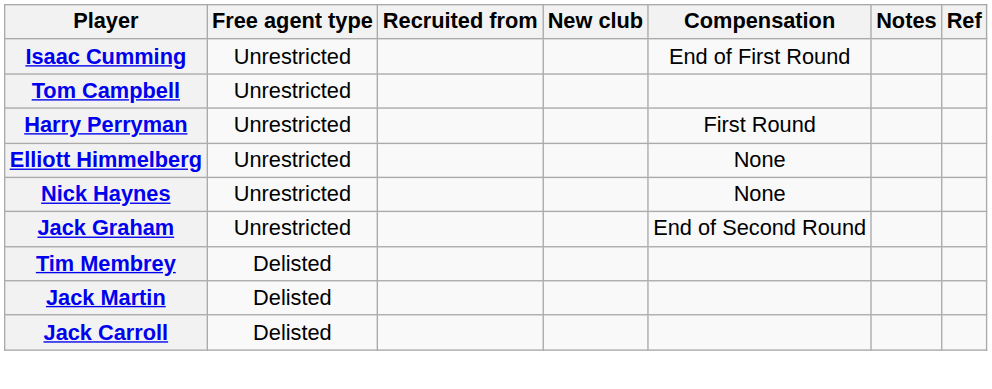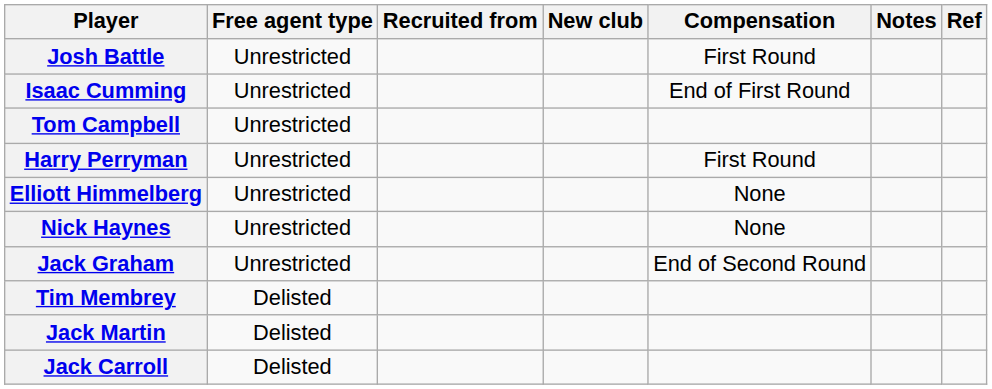 <table class="wikitable plainrowheaders sortable" style="text-align:center;">
 <tr>
 <th scope="col">Player</th>
 <th scope="col">Free agent type</th>
 <th scope="col">Recruited from</th>
 <th scope="col">New club</th>
 <th scope="col">Compensation</th>
 <th scope="col">Notes</th>
 <th scope="col" class="unsortable">Ref</th>
+</tr>
+<tr>
+<th scope=row><a href='#'>Josh Battle</a></th>
+<td>Unrestricted</td>
+<td></td>
+<td></td>
+<td>First Round</td>
+<td></td>
+<td></td>
 </tr>
 <tr>
 <th scope=row><a href='#'>Isaac Cumming</a></th>
 <td>Unrestricted</td>
 <td></td>
 <td></td>
 <td>End of First Round</td>
 <td></td>
 <td></td>
 </tr>
 <tr>
 <th scope=row><a href='#'>Tom Campbell</a></th>
 <td>Unrestricted</td>
 <td></td>
 <td></td>
 <td></td>
 <td></td>
 <td></td>
 </tr>
 <tr>
 <th scope=row><a href='#'>Harry Perryman</a></th>
 <td>Unrestricted</td>
 <td></td>
 <td></td>
 <td>First Round</td>
 <td></td>
 <td></td>
 </tr>
 <tr>
 <th scope=row><a href='#'>Elliott Himmelberg</a></th>
 <td>Unrestricted</td>
 <td></td>
 <td></td>
 <td>None </td>
 <td></td>
 <td></td>
 </tr>
 <tr>
 <th scope=row><a href='#'>Nick Haynes</a></th>
 <td>Unrestricted</td>
 <td></td>
 <td></td>
 <td>None</td>
 <td></td>
 <td></td>
 </tr>
 <tr>
 <th scope=row><a href='#'>Jack Graham</a></th>
 <td>Unrestricted</td>
 <td></td>
 <td></td>
 <td>End of Second Round</td>
 <td></td>
 <td></td>
 </tr>
 <tr>
 <th scope=row><a href='#'>Tim Membrey</a></th>
 <td>Delisted</td>
 <td></td>
 <td></td>
 <td></td>
 <td></td>
 <td></td>
 </tr>
 <tr>
 <th scope=row><a href='#'>Jack Martin</a></th>
 <td>Delisted</td>
 <td></td>
 <td></td>
 <td></td>
 <td></td>
 <td></td>
 </tr>
 <tr>
 <th scope=row><a href='#'>Jack Carroll</a></th>
 <td>Delisted</td>
 <td></td>
 <td></td>
 <td></td>
 <td></td>
 <td></td>
 </tr>
 </table>
